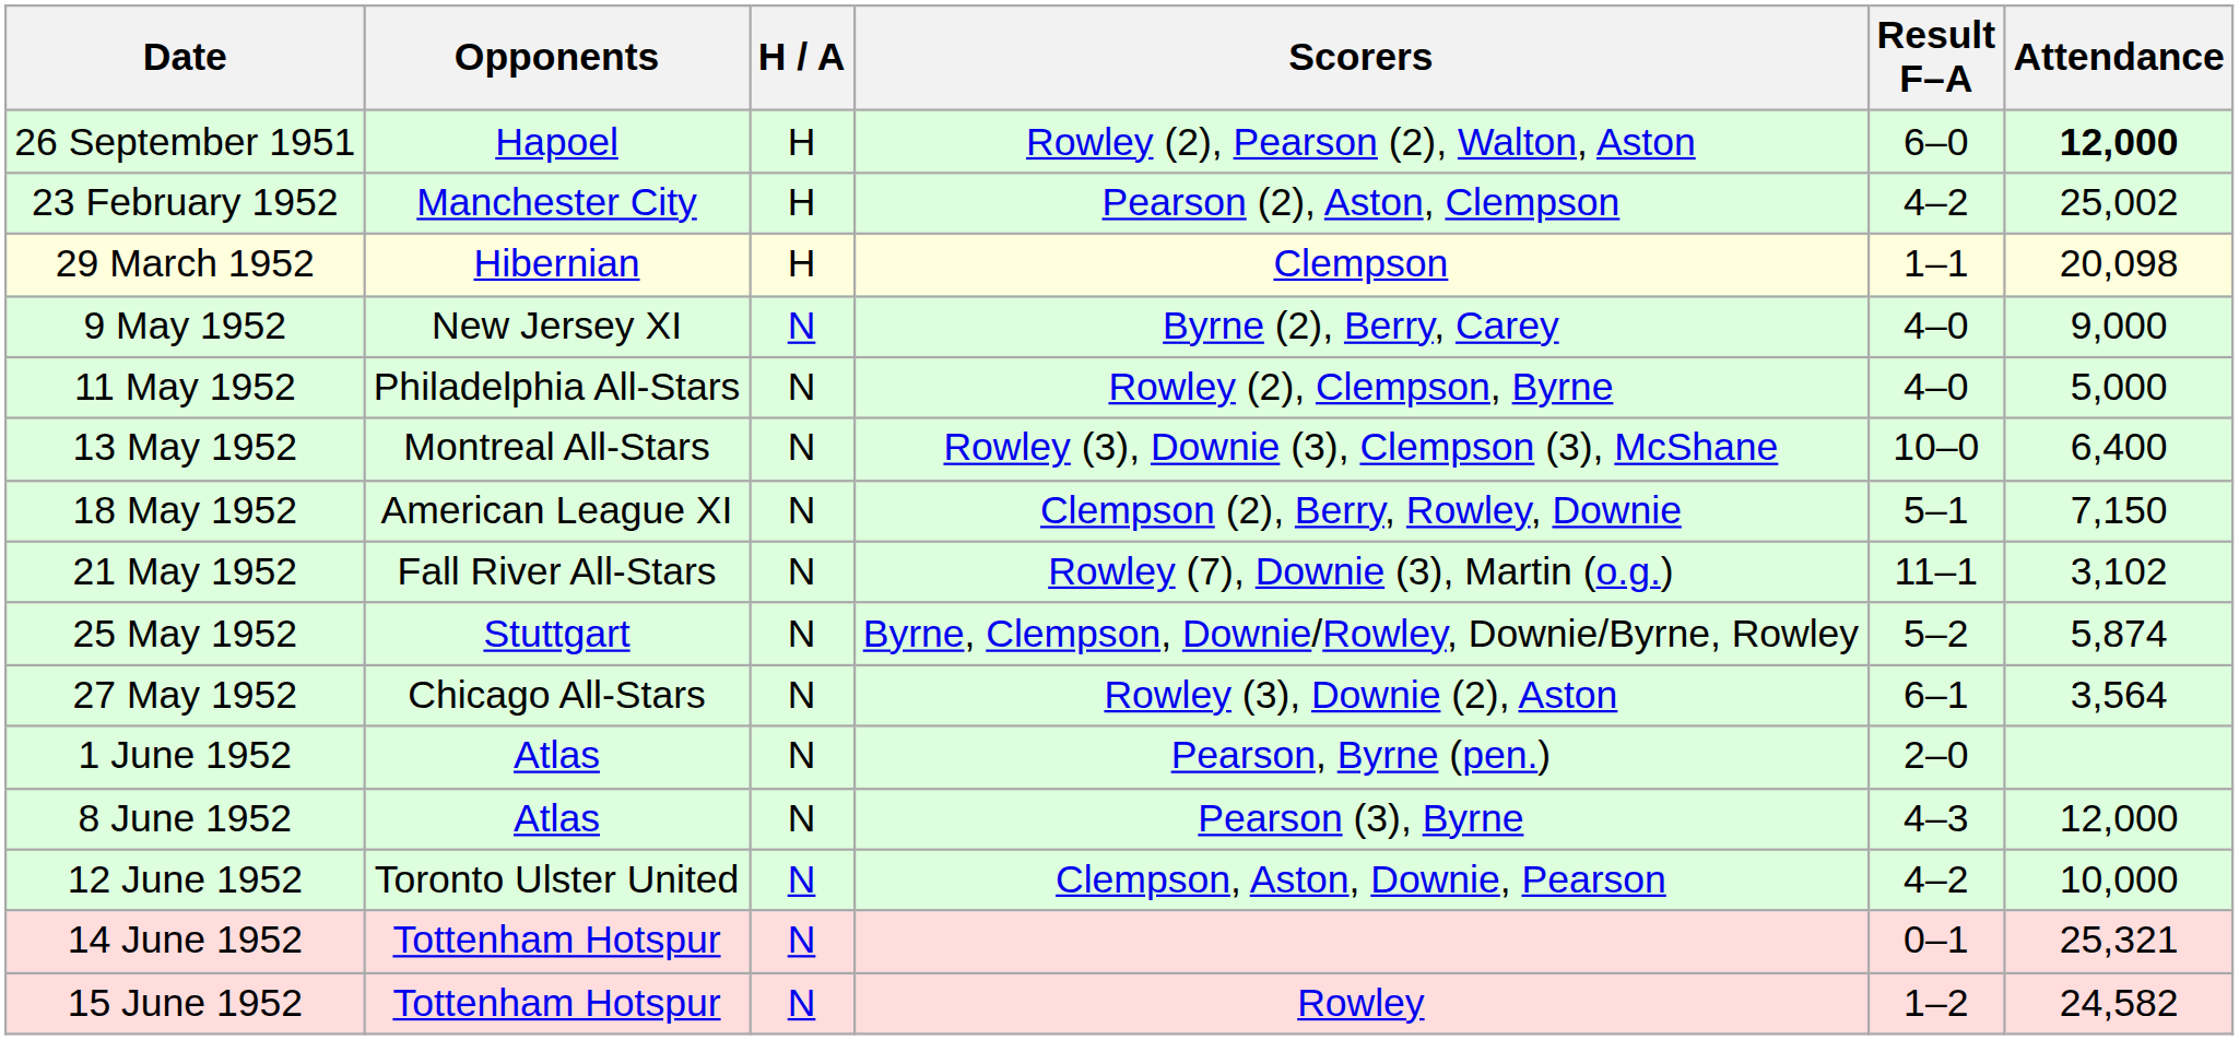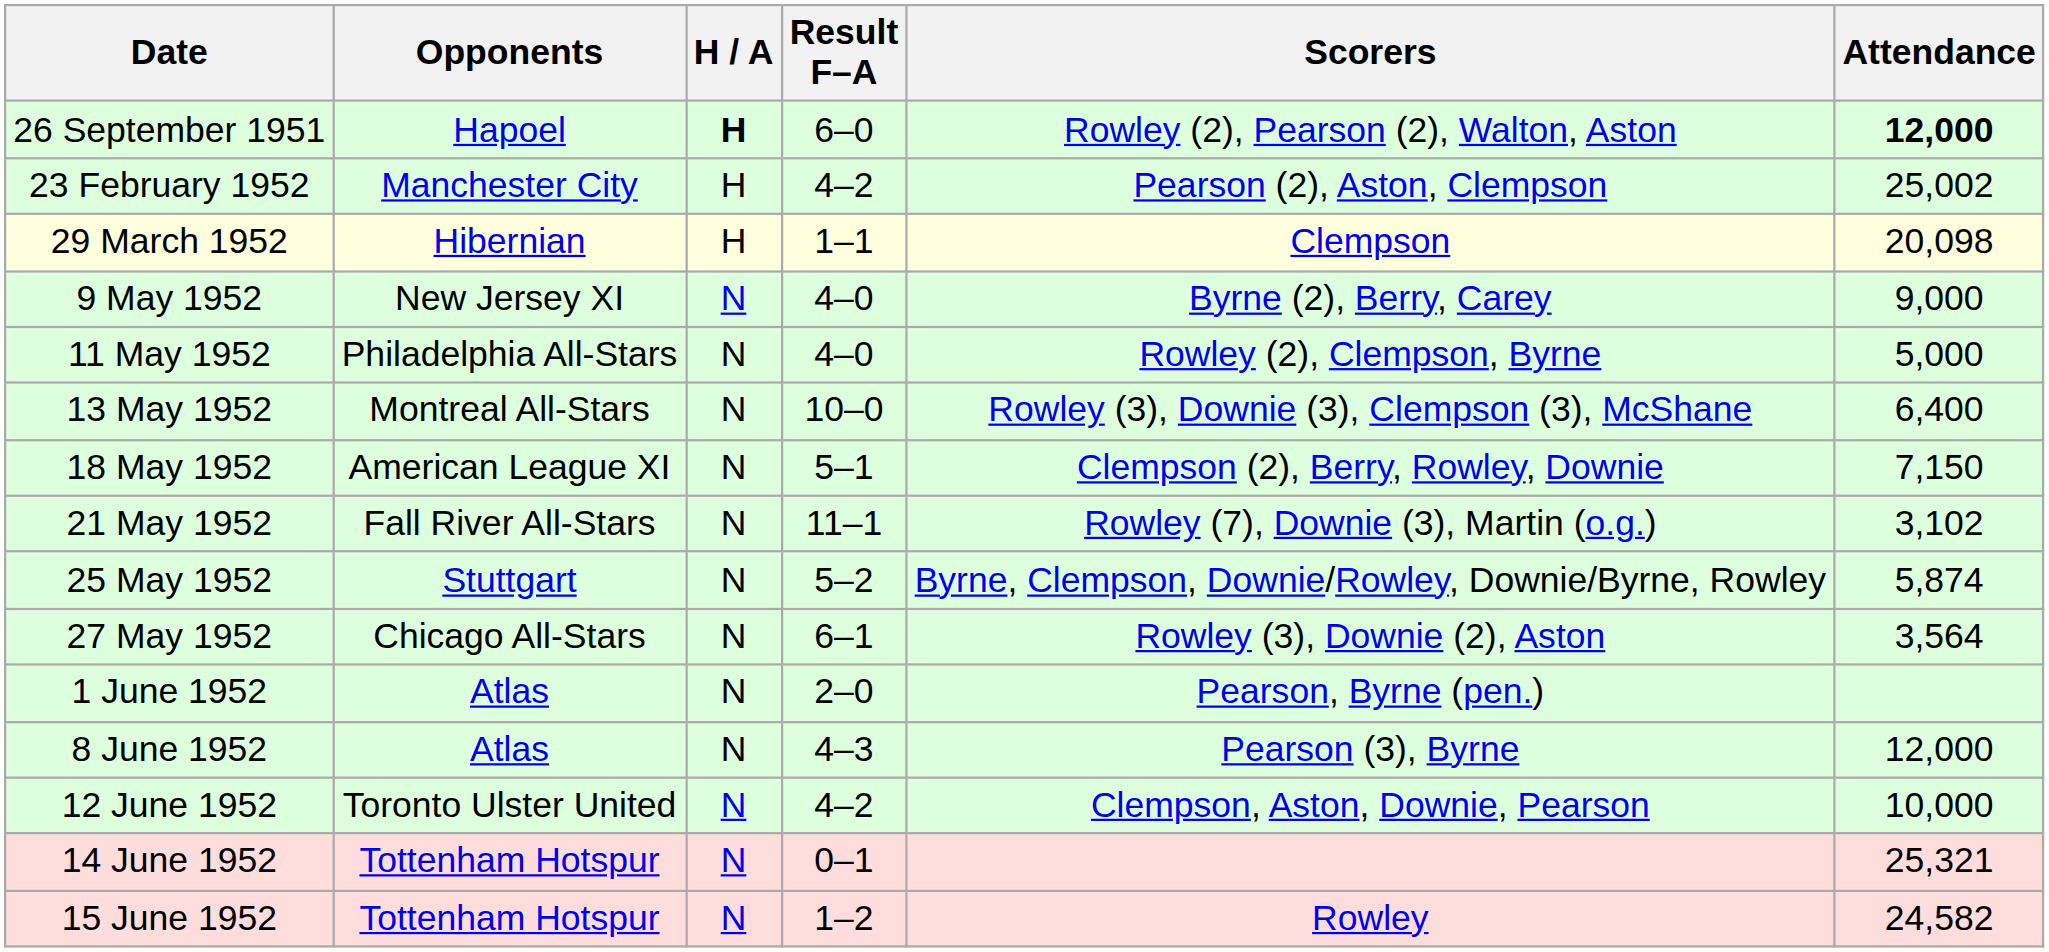 <table class="wikitable" style="text-align:center">
 <tr>
 <th>Date</th>
 <th>Opponents</th>
 <th>H / A</th>
+<th>Result<br>F–A</th>
 <th>Scorers</th>
-<th>Result<br>F–A</th>
 <th>Attendance</th>
 </tr>
 <tr bgcolor="#ddffdd">
 <td>26 September 1951</td>
 <td><a href='#'>Hapoel</a></td>
-<td>H</td>
+<td><strong>H</strong></td>
+<td>6–0</td>
 <td><a href='#'>Rowley</a> (2), <a href='#'>Pearson</a> (2), <a href='#'>Walton</a>, <a href='#'>Aston</a></td>
-<td>6–0</td>
 <td><strong>12,000</strong></td>
 </tr>
 <tr bgcolor="#ddffdd">
 <td>23 February 1952</td>
 <td><a href='#'>Manchester City</a></td>
 <td>H</td>
+<td>4–2</td>
 <td><a href='#'>Pearson</a> (2), <a href='#'>Aston</a>, <a href='#'>Clempson</a></td>
-<td>4–2</td>
 <td>25,002</td>
 </tr>
 <tr bgcolor="#ffffdd">
 <td>29 March 1952</td>
 <td><a href='#'>Hibernian</a></td>
 <td>H</td>
+<td>1–1</td>
 <td><a href='#'>Clempson</a></td>
-<td>1–1</td>
 <td>20,098</td>
 </tr>
 <tr bgcolor="#ddffdd">
 <td>9 May 1952</td>
 <td>New Jersey XI</td>
 <td><a href='#'>N</a></td>
+<td>4–0</td>
 <td><a href='#'>Byrne</a> (2), <a href='#'>Berry</a>, <a href='#'>Carey</a></td>
-<td>4–0</td>
 <td>9,000</td>
 </tr>
 <tr bgcolor="#ddffdd">
 <td>11 May 1952</td>
 <td>Philadelphia All-Stars</td>
 <td>N</td>
+<td>4–0</td>
 <td><a href='#'>Rowley</a> (2), <a href='#'>Clempson</a>, <a href='#'>Byrne</a></td>
-<td>4–0</td>
 <td>5,000</td>
 </tr>
 <tr bgcolor="#ddffdd">
 <td>13 May 1952</td>
 <td>Montreal All-Stars</td>
 <td>N</td>
+<td>10–0</td>
 <td><a href='#'>Rowley</a> (3), <a href='#'>Downie</a> (3), <a href='#'>Clempson</a> (3), <a href='#'>McShane</a></td>
-<td>10–0</td>
 <td>6,400</td>
 </tr>
 <tr bgcolor="#ddffdd">
 <td>18 May 1952</td>
 <td>American League XI</td>
 <td>N</td>
+<td>5–1</td>
 <td><a href='#'>Clempson</a> (2), <a href='#'>Berry</a>, <a href='#'>Rowley</a>, <a href='#'>Downie</a></td>
-<td>5–1</td>
 <td>7,150</td>
 </tr>
 <tr bgcolor="#ddffdd">
 <td>21 May 1952</td>
 <td>Fall River All-Stars</td>
 <td>N</td>
+<td>11–1</td>
 <td><a href='#'>Rowley</a> (7), <a href='#'>Downie</a> (3), Martin (<a href='#'>o.g.</a>)</td>
-<td>11–1</td>
 <td>3,102</td>
 </tr>
 <tr bgcolor="#ddffdd">
 <td>25 May 1952</td>
 <td><a href='#'>Stuttgart</a></td>
 <td>N</td>
+<td>5–2</td>
 <td><a href='#'>Byrne</a>, <a href='#'>Clempson</a>, <a href='#'>Downie</a>/<a href='#'>Rowley</a>, Downie/Byrne, Rowley</td>
-<td>5–2</td>
 <td>5,874</td>
 </tr>
 <tr bgcolor="#ddffdd">
 <td>27 May 1952</td>
 <td>Chicago All-Stars</td>
 <td>N</td>
+<td>6–1</td>
 <td><a href='#'>Rowley</a> (3), <a href='#'>Downie</a> (2), <a href='#'>Aston</a></td>
-<td>6–1</td>
 <td>3,564</td>
 </tr>
 <tr bgcolor="#ddffdd">
 <td>1 June 1952</td>
 <td><a href='#'>Atlas</a></td>
 <td>N</td>
+<td>2–0</td>
 <td><a href='#'>Pearson</a>, <a href='#'>Byrne</a> (<a href='#'>pen.</a>)</td>
-<td>2–0</td>
 <td></td>
 </tr>
 <tr bgcolor="#ddffdd">
 <td>8 June 1952</td>
 <td><a href='#'>Atlas</a></td>
 <td>N</td>
+<td>4–3</td>
 <td><a href='#'>Pearson</a> (3), <a href='#'>Byrne</a></td>
-<td>4–3</td>
 <td>12,000</td>
 </tr>
 <tr bgcolor="#ddffdd">
 <td>12 June 1952</td>
 <td>Toronto Ulster United</td>
 <td><a href='#'>N</a></td>
+<td>4–2</td>
 <td><a href='#'>Clempson</a>, <a href='#'>Aston</a>, <a href='#'>Downie</a>, <a href='#'>Pearson</a></td>
-<td>4–2</td>
 <td>10,000</td>
 </tr>
 <tr bgcolor="#ffdddd">
 <td>14 June 1952</td>
 <td><a href='#'>Tottenham Hotspur</a></td>
 <td><a href='#'>N</a></td>
+<td>0–1</td>
 <td></td>
-<td>0–1</td>
 <td>25,321</td>
 </tr>
 <tr bgcolor="#ffdddd">
 <td>15 June 1952</td>
 <td><a href='#'>Tottenham Hotspur</a></td>
 <td><a href='#'>N</a></td>
+<td>1–2</td>
 <td><a href='#'>Rowley</a></td>
-<td>1–2</td>
 <td>24,582</td>
 </tr>
 </table>
